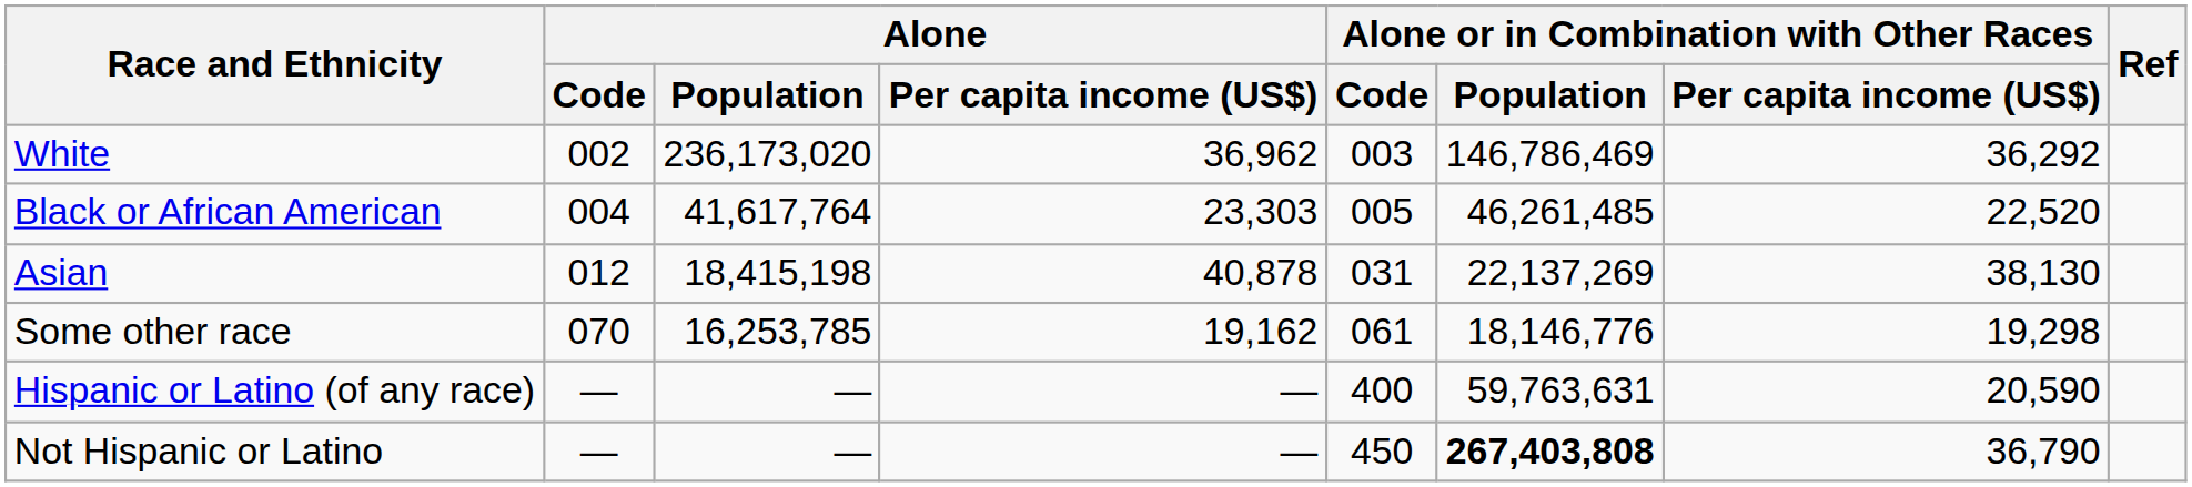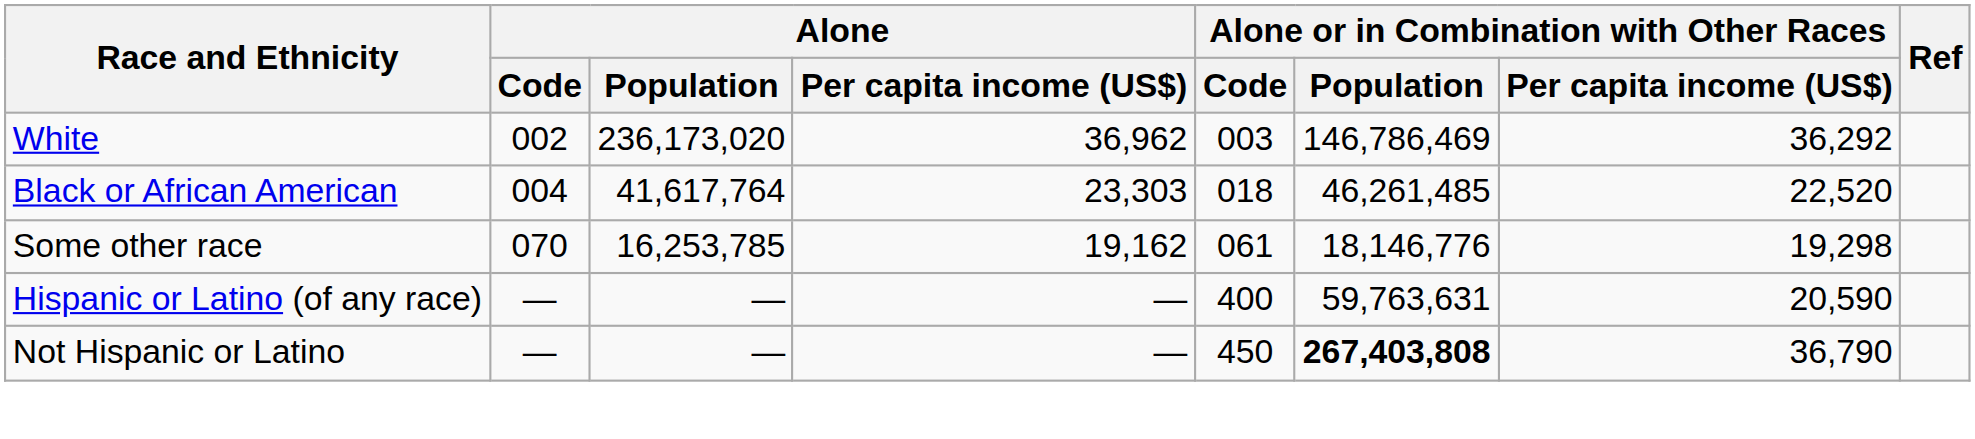 <table class="wikitable sortable">
 <tr>
 <th rowspan=2>Race and Ethnicity</th>
 <th colspan=3>Alone</th>
 <th colspan=3>Alone or in Combination with Other Races</th>
 <th rowspan=2>Ref</th>
 </tr>
 <tr>
 <th>Code</th>
 <th>Population</th>
 <th>Per capita income (US$)</th>
 <th>Code</th>
 <th>Population</th>
 <th>Per capita income (US$)</th>
 </tr>
 <tr>
 <td><a href='#'>White</a></td>
 <td align=center>002</td>
 <td align=right>236,173,020</td>
 <td align=right>36,962</td>
 <td align=center>003</td>
 <td align=right>146,786,469</td>
 <td align=right>36,292</td>
 <td align=center></td>
 </tr>
 <tr>
 <td><a href='#'>Black or African American</a></td>
 <td align=center>004</td>
 <td align=right>41,617,764</td>
 <td align=right>23,303</td>
-<td align=center>005</td>
+<td align=center>018</td>
 <td align=right>46,261,485</td>
 <td align=right>22,520</td>
-<td align=center></td>
-</tr>
-<tr>
-<td><a href='#'>Asian</a></td>
-<td align=center>012</td>
-<td align=right>18,415,198</td>
-<td align=right>40,878</td>
-<td align=center>031</td>
-<td align=right>22,137,269</td>
-<td align=right>38,130</td>
 <td align=center></td>
 </tr>
 <tr>
 <td>Some other race</td>
 <td align=center>070</td>
 <td align=right>16,253,785</td>
 <td align=right>19,162</td>
 <td align=center>061</td>
 <td align=right>18,146,776</td>
 <td align=right>19,298</td>
 <td align=center></td>
 </tr>
 <tr>
 <td><a href='#'>Hispanic or Latino</a> (of any race)</td>
 <td align=center>—</td>
 <td align=right>—</td>
 <td align=right>—</td>
 <td align=center>400</td>
 <td align=right>59,763,631</td>
 <td align=right>20,590</td>
 <td align=center></td>
 </tr>
 <tr>
 <td>Not Hispanic or Latino</td>
 <td align=center>—</td>
 <td align=right>—</td>
 <td align=right>—</td>
 <td align=center>450</td>
 <td align=right><strong>267,403,808</strong></td>
 <td align=right>36,790</td>
 <td align=center></td>
 </tr>
 </table>
